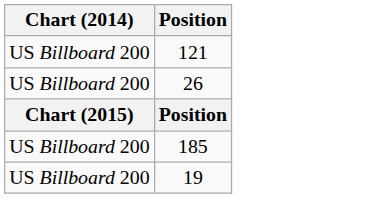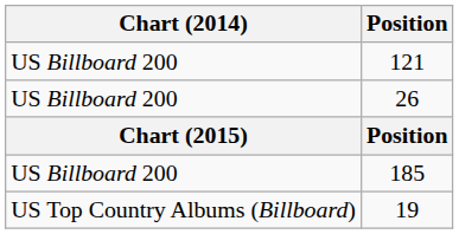 <table class="wikitable">
 <tr>
 <th>Chart (2014)</th>
 <th>Position</th>
 </tr>
 <tr>
 <td>US <em>Billboard</em> 200</td>
 <td style="text-align:center;">121</td>
 </tr>
 <tr>
 <td>US <em>Billboard</em> 200</td>
 <td style="text-align:center;">26</td>
 </tr>
 <tr>
 <th>Chart (2015)</th>
 <th>Position</th>
 </tr>
 <tr>
 <td>US <em>Billboard</em> 200</td>
 <td style="text-align:center;">185</td>
 </tr>
 <tr>
-<td>US <em>Billboard</em> 200</td>
+<td>US Top Country Albums (<em>Billboard</em>)</td>
 <td style="text-align:center;">19</td>
 </tr>
 </table>
